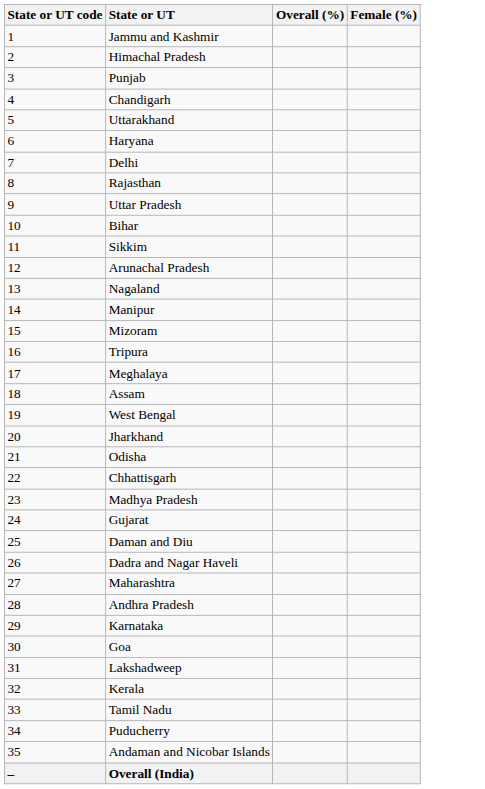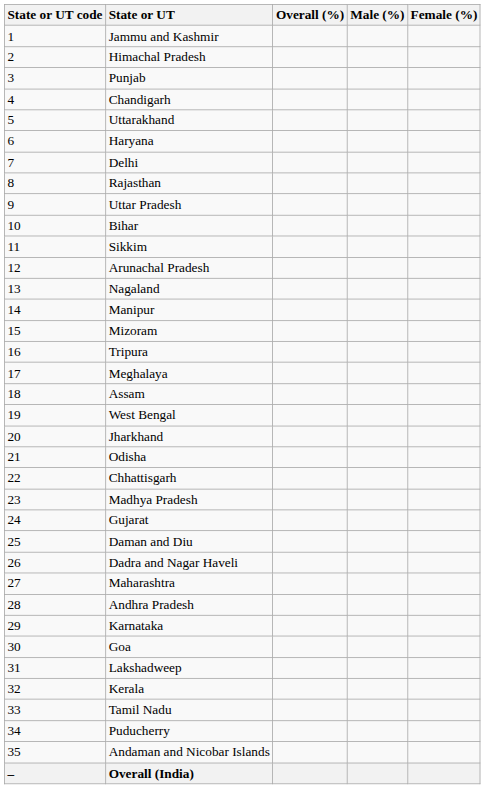 <table class="wikitable sortable">
 <tr>
 <th scope="col" style="text-align: left;" data-sort-type="number">State or UT code</th>
 <th scope="col" style="text-align: left;">State or UT</th>
 <th scope="col" style="text-align: right;" data-sort-type="number">Overall (%)</th>
+<th scope="col" style="text-align: right;" data-sort-type="number">Male (%)</th>
 <th scope="col" style="text-align: right;" data-sort-type="number">Female (%)</th>
 </tr>
 <tr>
 <td>1</td>
 <td>Jammu and Kashmir</td>
+<td></td>
 <td></td>
 <td></td>
 </tr>
 <tr>
 <td>2</td>
 <td>Himachal Pradesh</td>
 <td></td>
 <td></td>
+<td></td>
 </tr>
 <tr>
 <td>3</td>
 <td>Punjab</td>
+<td></td>
 <td></td>
 <td></td>
 </tr>
 <tr>
 <td>4</td>
 <td>Chandigarh</td>
 <td></td>
 <td></td>
+<td></td>
 </tr>
 <tr>
 <td>5</td>
 <td>Uttarakhand</td>
+<td></td>
 <td></td>
 <td></td>
 </tr>
 <tr>
 <td>6</td>
 <td>Haryana</td>
 <td></td>
 <td></td>
+<td></td>
 </tr>
 <tr>
 <td>7</td>
 <td>Delhi</td>
+<td></td>
 <td></td>
 <td></td>
 </tr>
 <tr>
 <td>8</td>
 <td>Rajasthan</td>
 <td></td>
 <td></td>
+<td></td>
 </tr>
 <tr>
 <td>9</td>
 <td>Uttar Pradesh</td>
+<td></td>
 <td></td>
 <td></td>
 </tr>
 <tr>
 <td>10</td>
 <td>Bihar</td>
 <td></td>
 <td></td>
+<td></td>
 </tr>
 <tr>
 <td>11</td>
 <td>Sikkim</td>
+<td></td>
 <td></td>
 <td></td>
 </tr>
 <tr>
 <td>12</td>
 <td>Arunachal Pradesh</td>
 <td></td>
 <td></td>
+<td></td>
 </tr>
 <tr>
 <td>13</td>
 <td>Nagaland</td>
+<td></td>
 <td></td>
 <td></td>
 </tr>
 <tr>
 <td>14</td>
 <td>Manipur</td>
 <td></td>
 <td></td>
+<td></td>
 </tr>
 <tr>
 <td>15</td>
 <td>Mizoram</td>
+<td></td>
 <td></td>
 <td></td>
 </tr>
 <tr>
 <td>16</td>
 <td>Tripura</td>
 <td></td>
 <td></td>
+<td></td>
 </tr>
 <tr>
 <td>17</td>
 <td>Meghalaya</td>
+<td></td>
 <td></td>
 <td></td>
 </tr>
 <tr>
 <td>18</td>
 <td>Assam</td>
 <td></td>
 <td></td>
+<td></td>
 </tr>
 <tr>
 <td>19</td>
 <td>West Bengal</td>
+<td></td>
 <td></td>
 <td></td>
 </tr>
 <tr>
 <td>20</td>
 <td>Jharkhand</td>
 <td></td>
 <td></td>
+<td></td>
 </tr>
 <tr>
 <td>21</td>
 <td>Odisha</td>
+<td></td>
 <td></td>
 <td></td>
 </tr>
 <tr>
 <td>22</td>
 <td>Chhattisgarh</td>
 <td></td>
 <td></td>
+<td></td>
 </tr>
 <tr>
 <td>23</td>
 <td>Madhya Pradesh</td>
+<td></td>
 <td></td>
 <td></td>
 </tr>
 <tr>
 <td>24</td>
 <td>Gujarat</td>
 <td></td>
 <td></td>
+<td></td>
 </tr>
 <tr>
 <td>25</td>
 <td>Daman and Diu</td>
+<td></td>
 <td></td>
 <td></td>
 </tr>
 <tr>
 <td>26</td>
 <td>Dadra and Nagar Haveli</td>
 <td></td>
 <td></td>
+<td></td>
 </tr>
 <tr>
 <td>27</td>
 <td>Maharashtra</td>
+<td></td>
 <td></td>
 <td></td>
 </tr>
 <tr>
 <td>28</td>
 <td>Andhra Pradesh</td>
 <td></td>
 <td></td>
+<td></td>
 </tr>
 <tr>
 <td>29</td>
 <td>Karnataka</td>
+<td></td>
 <td></td>
 <td></td>
 </tr>
 <tr>
 <td>30</td>
 <td>Goa</td>
 <td></td>
 <td></td>
+<td></td>
 </tr>
 <tr>
 <td>31</td>
 <td>Lakshadweep</td>
+<td></td>
 <td></td>
 <td></td>
 </tr>
 <tr>
 <td>32</td>
 <td>Kerala</td>
 <td></td>
 <td></td>
+<td></td>
 </tr>
 <tr>
 <td>33</td>
 <td>Tamil Nadu</td>
+<td></td>
 <td></td>
 <td></td>
 </tr>
 <tr>
 <td>34</td>
 <td>Puducherry</td>
 <td></td>
 <td></td>
+<td></td>
 </tr>
 <tr>
 <td>35</td>
 <td>Andaman and Nicobar Islands</td>
+<td></td>
 <td></td>
 <td></td>
 </tr>
 <tr>
 <th style="text-align: left;">–</th>
 <th style="text-align: left;">Overall (India)</th>
 <th></th>
 <th></th>
+<th></th>
 </tr>
 </table>
